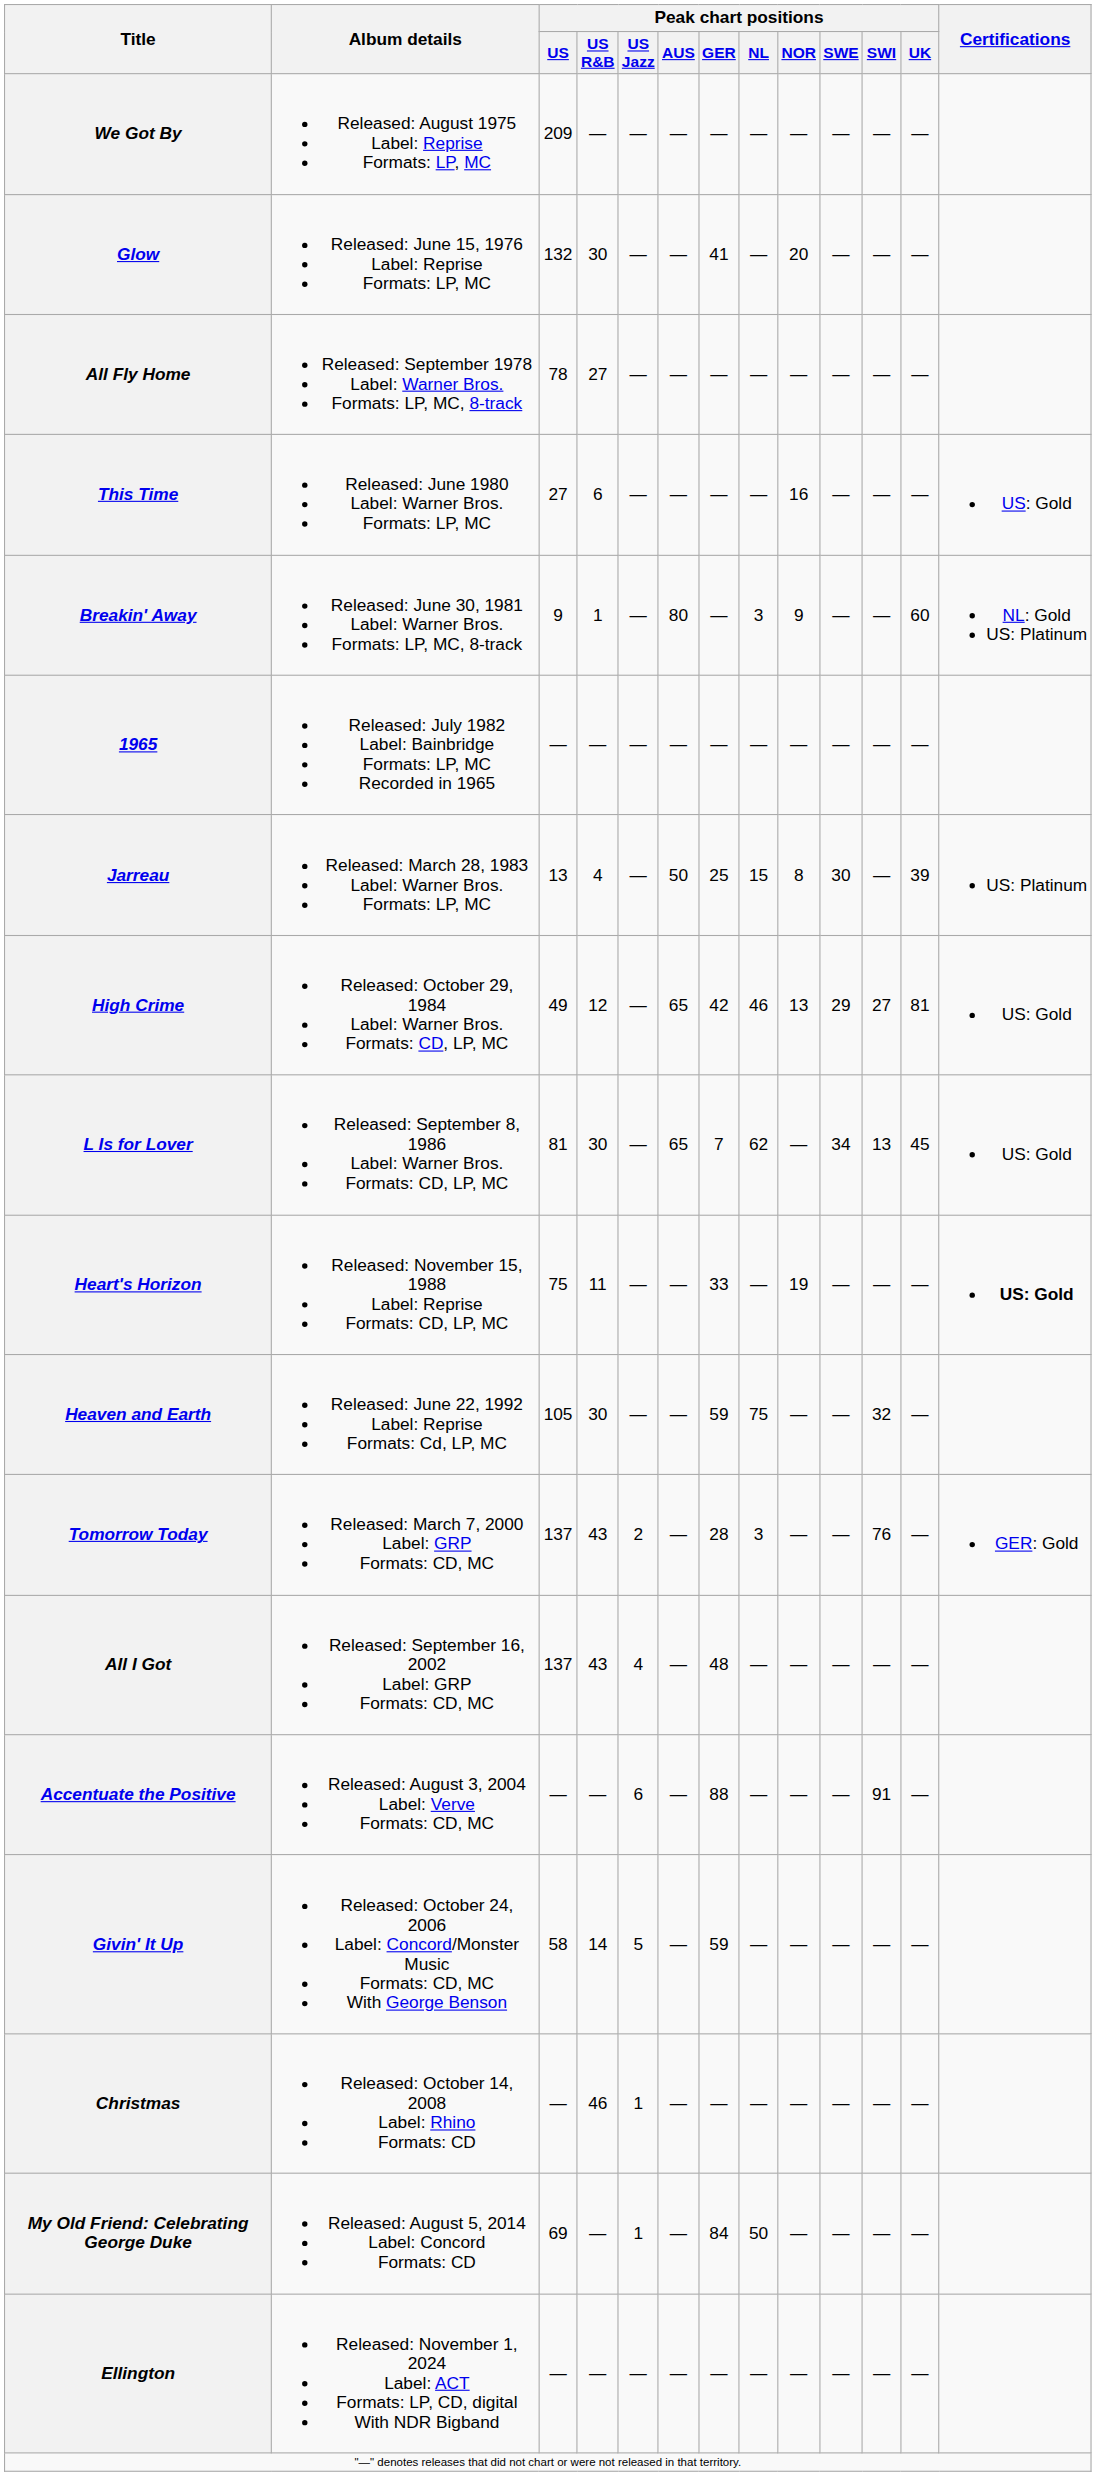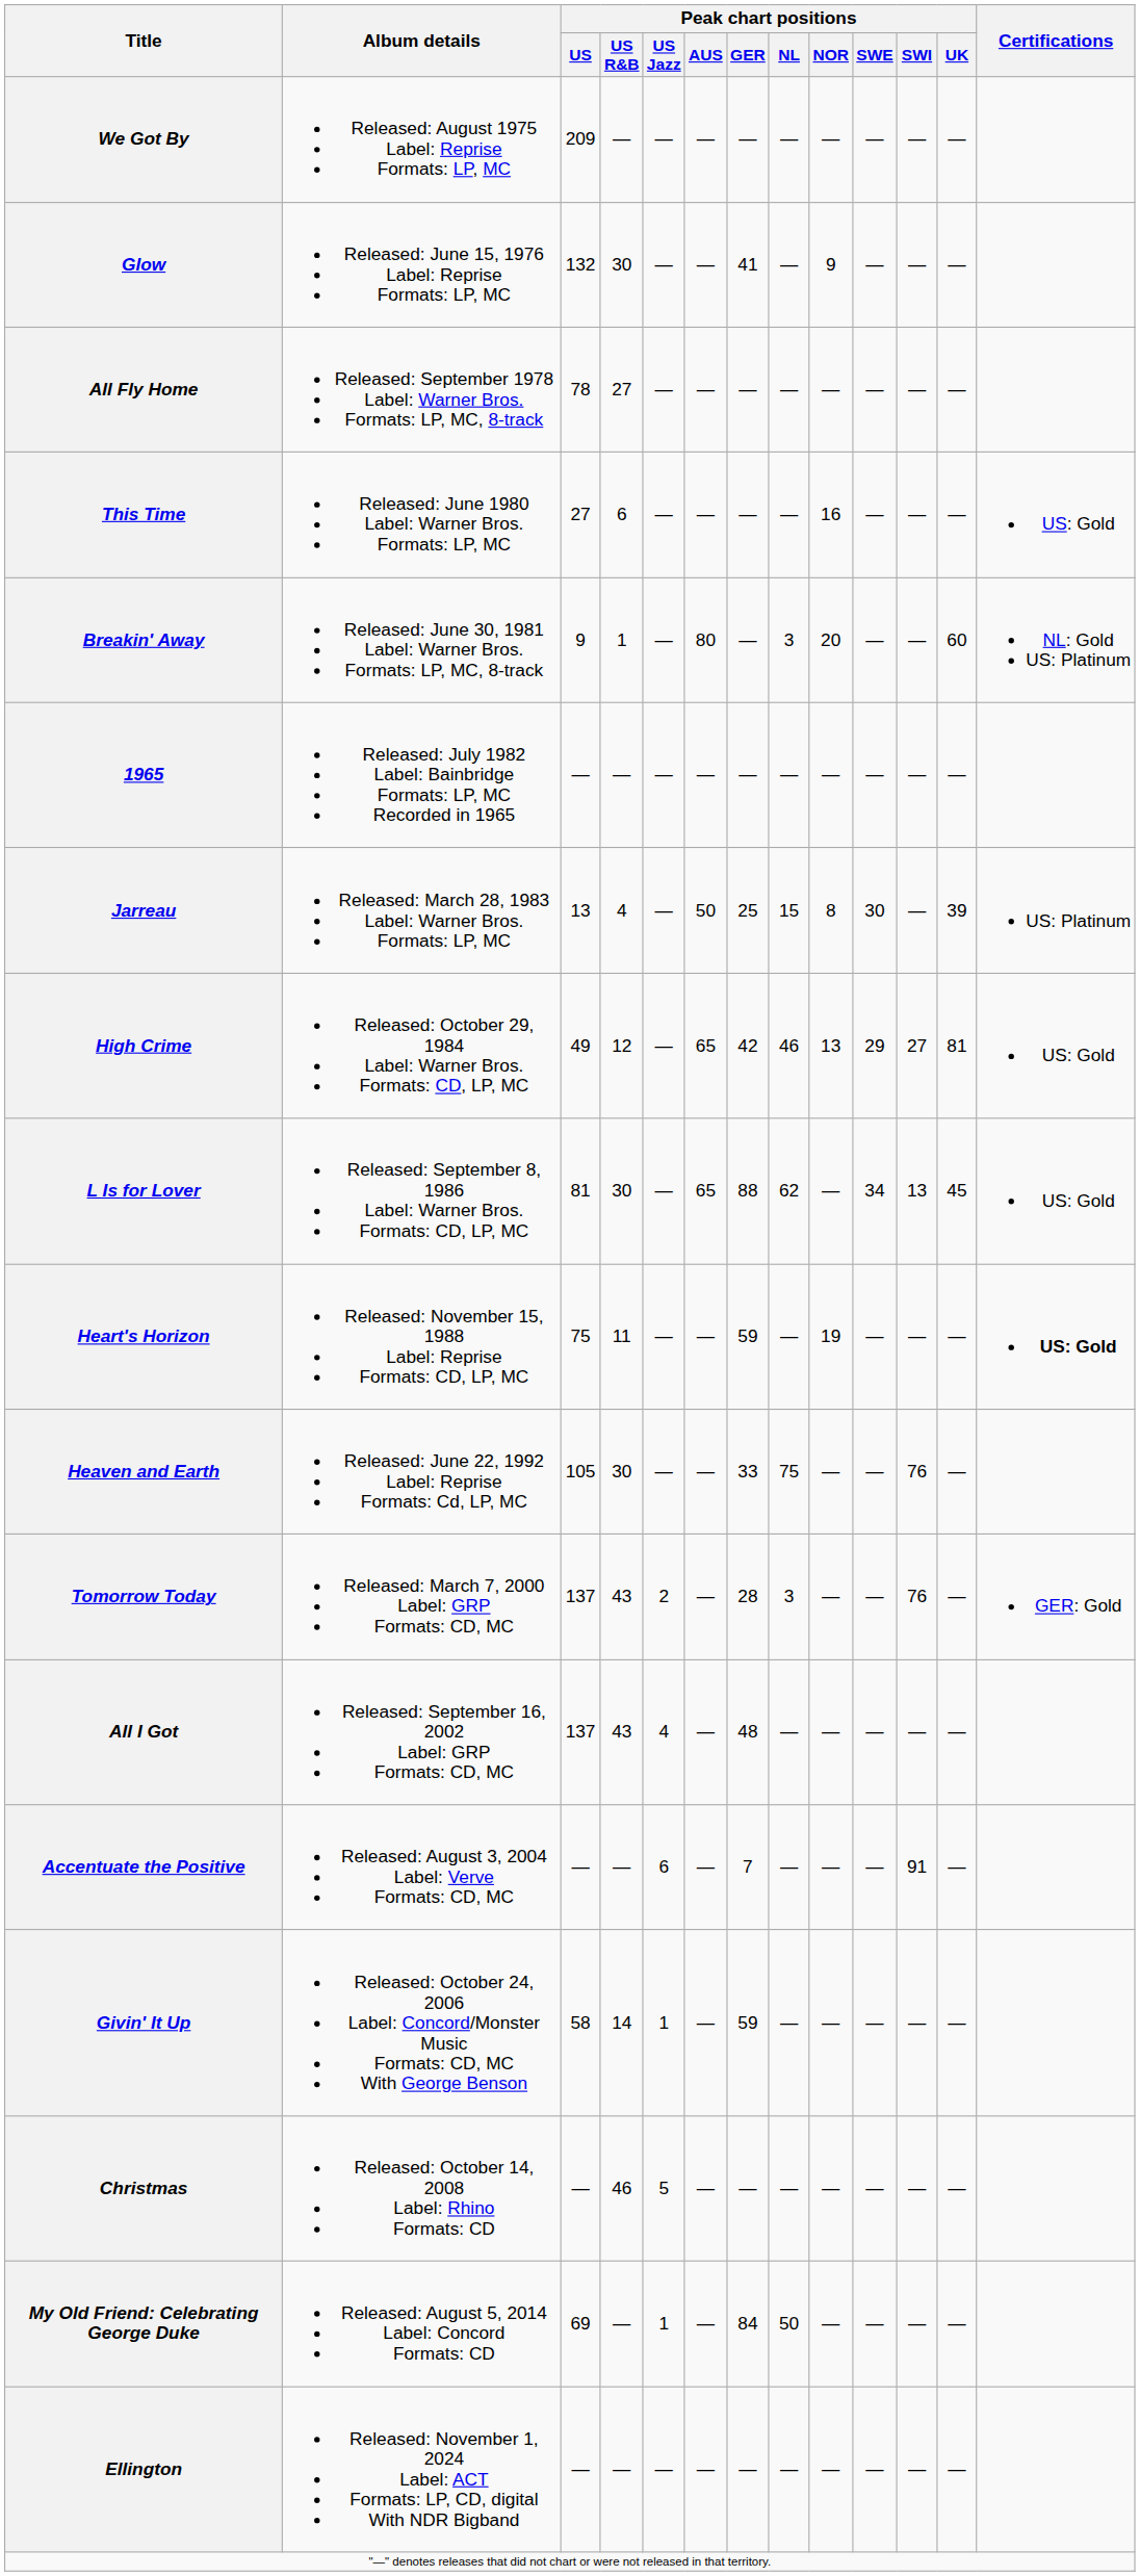 <table class="wikitable plainrowheaders" style="text-align:center;">
 <tr>
 <th rowspan="2" scope="col" style="width:15em;">Title</th>
 <th rowspan="2" scope="col" style="width:15em;">Album details</th>
 <th colspan="10">Peak chart positions</th>
 <th rowspan="2"><a href='#'>Certifications</a></th>
 </tr>
 <tr>
 <th scope="col" style="width:2em;font-size:90%;"><a href='#'>US</a><br></th>
 <th scope="col" style="width:2em;font-size:90%;"><a href='#'>US R&B</a><br></th>
 <th scope="col" style="width:2em;font-size:90%;"><a href='#'>US Jazz</a><br></th>
 <th scope="col" style="width:2em;font-size:90%;"><a href='#'>AUS</a><br></th>
 <th scope="col" style="width:2em;font-size:90%;"><a href='#'>GER</a><br></th>
 <th scope="col" style="width:2em;font-size:90%;"><a href='#'>NL</a><br></th>
 <th scope="col" style="width:2em;font-size:90%;"><a href='#'>NOR</a><br></th>
 <th scope="col" style="width:2em;font-size:90%;"><a href='#'>SWE</a><br></th>
 <th scope="col" style="width:2em;font-size:90%;"><a href='#'>SWI</a><br></th>
 <th scope="col" style="width:2em;font-size:90%;"><a href='#'>UK</a><br></th>
 </tr>
 <tr>
 <th scope="row"><em>We Got By</em></th>
 <td><br><ul><li>Released: August 1975</li><li>Label: <a href='#'>Reprise</a></li><li>Formats: <a href='#'>LP</a>, <a href='#'>MC</a></li></ul></td>
 <td>209</td>
 <td>—</td>
 <td>—</td>
 <td>—</td>
 <td>—</td>
 <td>—</td>
 <td>—</td>
 <td>—</td>
 <td>—</td>
 <td>—</td>
 <td></td>
 </tr>
 <tr>
 <th scope="row"><em><a href='#'>Glow</a></em></th>
 <td><br><ul><li>Released: June 15, 1976</li><li>Label: Reprise</li><li>Formats: LP, MC</li></ul></td>
 <td>132</td>
 <td>30</td>
 <td>—</td>
 <td>—</td>
 <td>41</td>
 <td>—</td>
-<td>20</td>
+<td>9</td>
 <td>—</td>
 <td>—</td>
 <td>—</td>
 <td></td>
 </tr>
 <tr>
 <th scope="row"><em>All Fly Home</em></th>
 <td><br><ul><li>Released: September 1978</li><li>Label: <a href='#'>Warner Bros.</a></li><li>Formats: LP, MC, <a href='#'>8-track</a></li></ul></td>
 <td>78</td>
 <td>27</td>
 <td>—</td>
 <td>—</td>
 <td>—</td>
 <td>—</td>
 <td>—</td>
 <td>—</td>
 <td>—</td>
 <td>—</td>
 <td></td>
 </tr>
 <tr>
 <th scope="row"><em><a href='#'>This Time</a></em></th>
 <td><br><ul><li>Released: June 1980</li><li>Label: Warner Bros.</li><li>Formats: LP, MC</li></ul></td>
 <td>27</td>
 <td>6</td>
 <td>—</td>
 <td>—</td>
 <td>—</td>
 <td>—</td>
 <td>16</td>
 <td>—</td>
 <td>—</td>
 <td>—</td>
 <td><br><ul><li><a href='#'>US</a>: Gold</li></ul></td>
 </tr>
 <tr>
 <th scope="row"><em><a href='#'>Breakin' Away</a></em></th>
 <td><br><ul><li>Released: June 30, 1981</li><li>Label: Warner Bros.</li><li>Formats: LP, MC, 8-track</li></ul></td>
 <td>9</td>
 <td>1</td>
 <td>—</td>
 <td>80</td>
 <td>—</td>
 <td>3</td>
-<td>9</td>
+<td>20</td>
 <td>—</td>
 <td>—</td>
 <td>60</td>
 <td><br><ul><li><a href='#'>NL</a>: Gold</li><li>US: Platinum</li></ul></td>
 </tr>
 <tr>
 <th scope="row"><em><a href='#'>1965</a></em></th>
 <td><br><ul><li>Released: July 1982</li><li>Label: Bainbridge</li><li>Formats: LP, MC</li><li>Recorded in 1965</li></ul></td>
 <td>—</td>
 <td>—</td>
 <td>—</td>
 <td>—</td>
 <td>—</td>
 <td>—</td>
 <td>—</td>
 <td>—</td>
 <td>—</td>
 <td>—</td>
 <td></td>
 </tr>
 <tr>
 <th scope="row"><em><a href='#'>Jarreau</a></em></th>
 <td><br><ul><li>Released: March 28, 1983</li><li>Label: Warner Bros.</li><li>Formats: LP, MC</li></ul></td>
 <td>13</td>
 <td>4</td>
 <td>—</td>
 <td>50</td>
 <td>25</td>
 <td>15</td>
 <td>8</td>
 <td>30</td>
 <td>—</td>
 <td>39</td>
 <td><br><ul><li>US: Platinum</li></ul></td>
 </tr>
 <tr>
 <th scope="row"><em><a href='#'>High Crime</a></em></th>
 <td><br><ul><li>Released: October 29, 1984</li><li>Label: Warner Bros.</li><li>Formats: <a href='#'>CD</a>, LP, MC</li></ul></td>
 <td>49</td>
 <td>12</td>
 <td>—</td>
 <td>65</td>
 <td>42</td>
 <td>46</td>
 <td>13</td>
 <td>29</td>
 <td>27</td>
 <td>81</td>
 <td><br><ul><li>US: Gold</li></ul></td>
 </tr>
 <tr>
 <th scope="row"><em><a href='#'>L Is for Lover</a></em></th>
 <td><br><ul><li>Released: September 8, 1986</li><li>Label: Warner Bros.</li><li>Formats: CD, LP, MC</li></ul></td>
 <td>81</td>
 <td>30</td>
 <td>—</td>
 <td>65</td>
-<td>7</td>
+<td>88</td>
 <td>62</td>
 <td>—</td>
 <td>34</td>
 <td>13</td>
 <td>45</td>
 <td><br><ul><li>US: Gold</li></ul></td>
 </tr>
 <tr>
 <th scope="row"><em><a href='#'>Heart's Horizon</a></em></th>
 <td><br><ul><li>Released: November 15, 1988</li><li>Label: Reprise</li><li>Formats: CD, LP, MC</li></ul></td>
 <td>75</td>
 <td>11</td>
 <td>—</td>
 <td>—</td>
-<td>33</td>
+<td>59</td>
 <td>—</td>
 <td>19</td>
 <td>—</td>
 <td>—</td>
 <td>—</td>
 <td><strong><br><ul><li>US: Gold</li></ul></strong></td>
 </tr>
 <tr>
 <th scope="row"><em><a href='#'>Heaven and Earth</a></em></th>
 <td><br><ul><li>Released: June 22, 1992</li><li>Label: Reprise</li><li>Formats: Cd, LP, MC</li></ul></td>
 <td>105</td>
 <td>30</td>
 <td>—</td>
 <td>—</td>
-<td>59</td>
+<td>33</td>
 <td>75</td>
 <td>—</td>
 <td>—</td>
-<td>32</td>
+<td>76</td>
 <td>—</td>
 <td></td>
 </tr>
 <tr>
 <th scope="row"><em><a href='#'>Tomorrow Today</a></em></th>
 <td><br><ul><li>Released: March 7, 2000</li><li>Label: <a href='#'>GRP</a></li><li>Formats: CD, MC</li></ul></td>
 <td>137</td>
 <td>43</td>
 <td>2</td>
 <td>—</td>
 <td>28</td>
 <td>3</td>
 <td>—</td>
 <td>—</td>
 <td>76</td>
 <td>—</td>
 <td><br><ul><li><a href='#'>GER</a>: Gold</li></ul></td>
 </tr>
 <tr>
 <th scope="row"><em>All I Got</em></th>
 <td><br><ul><li>Released: September 16, 2002</li><li>Label: GRP</li><li>Formats: CD, MC</li></ul></td>
 <td>137</td>
 <td>43</td>
 <td>4</td>
 <td>—</td>
 <td>48</td>
 <td>—</td>
 <td>—</td>
 <td>—</td>
 <td>—</td>
 <td>—</td>
 <td></td>
 </tr>
 <tr>
 <th scope="row"><em><a href='#'>Accentuate the Positive</a></em></th>
 <td><br><ul><li>Released: August 3, 2004</li><li>Label: <a href='#'>Verve</a></li><li>Formats: CD, MC</li></ul></td>
 <td>—</td>
 <td>—</td>
 <td>6</td>
 <td>—</td>
-<td>88</td>
+<td>7</td>
 <td>—</td>
 <td>—</td>
 <td>—</td>
 <td>91</td>
 <td>—</td>
 <td></td>
 </tr>
 <tr>
 <th scope="row"><em><a href='#'>Givin' It Up</a></em></th>
 <td><br><ul><li>Released: October 24, 2006</li><li>Label: <a href='#'>Concord</a>/Monster Music</li><li>Formats: CD, MC</li><li>With <a href='#'>George Benson</a></li></ul></td>
 <td>58</td>
 <td>14</td>
-<td>5</td>
+<td>1</td>
 <td>—</td>
 <td>59</td>
 <td>—</td>
 <td>—</td>
 <td>—</td>
 <td>—</td>
 <td>—</td>
 <td></td>
 </tr>
 <tr>
 <th scope="row"><em>Christmas</em></th>
 <td><br><ul><li>Released: October 14, 2008</li><li>Label: <a href='#'>Rhino</a></li><li>Formats: CD</li></ul></td>
 <td>—</td>
 <td>46</td>
-<td>1</td>
+<td>5</td>
 <td>—</td>
 <td>—</td>
 <td>—</td>
 <td>—</td>
 <td>—</td>
 <td>—</td>
 <td>—</td>
 <td></td>
 </tr>
 <tr>
 <th scope="row"><em>My Old Friend: Celebrating George Duke</em></th>
 <td><br><ul><li>Released: August 5, 2014</li><li>Label: Concord</li><li>Formats: CD</li></ul></td>
 <td>69</td>
 <td>—</td>
 <td>1</td>
 <td>—</td>
 <td>84</td>
 <td>50</td>
 <td>—</td>
 <td>—</td>
 <td>—</td>
 <td>—</td>
 <td></td>
 </tr>
 <tr>
 <th scope="row"><em>Ellington</em></th>
 <td><br><ul><li>Released: November 1, 2024</li><li>Label: <a href='#'>ACT</a></li><li>Formats: LP, CD, digital</li><li>With NDR Bigband</li></ul></td>
 <td>—</td>
 <td>—</td>
 <td>—</td>
 <td>—</td>
 <td>—</td>
 <td>—</td>
 <td>—</td>
 <td>—</td>
 <td>—</td>
 <td>—</td>
 <td></td>
 </tr>
 <tr>
 <td colspan="13" style="font-size:8pt">"—" denotes releases that did not chart or were not released in that territory.</td>
 </tr>
 </table>
